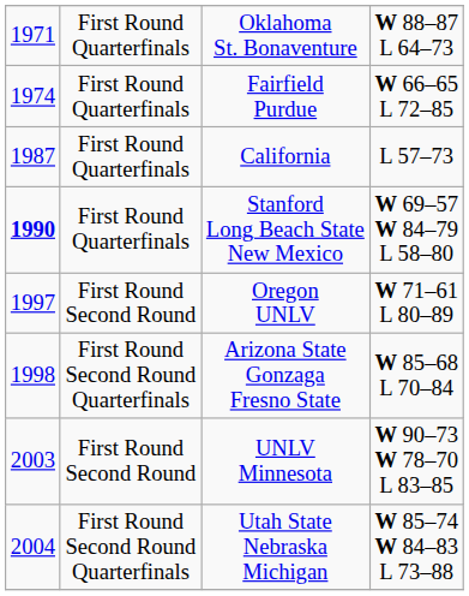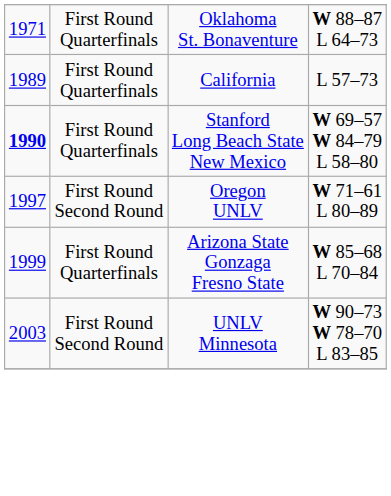 <table class="wikitable" style="text-align:center">
 <tr>
 </tr>
 <tr align="center">
 <td><a href='#'>1971</a></td>
 <td>First Round<br>Quarterfinals</td>
 <td><a href='#'>Oklahoma</a><br><a href='#'>St. Bonaventure</a></td>
 <td><strong>W</strong> 88–87 <br>L 64–73</td>
 </tr>
 <tr align="center">
-<td><a href='#'>1974</a></td>
-<td>First Round <br> Quarterfinals</td>
-<td><a href='#'>Fairfield</a><br> <a href='#'>Purdue</a></td>
-<td><strong>W</strong> 66–65 <br>L 72–85</td>
-</tr>
-<tr align="center">
-<td><a href='#'>1987</a></td>
+<td><a href='#'>1989</a></td>
 <td>First Round <br> Quarterfinals</td>
 <td><a href='#'>California</a></td>
 <td>L 57–73</td>
 </tr>
 <tr align="center">
 <td><strong><a href='#'>1990</a></strong></td>
 <td>First Round <br> Quarterfinals</td>
 <td><a href='#'>Stanford</a> <br><a href='#'>Long Beach State</a><br><a href='#'>New Mexico</a></td>
 <td><strong>W</strong> 69–57 <br><strong>W</strong> 84–79 <br>L 58–80</td>
 </tr>
 <tr align="center">
 <td><a href='#'>1997</a></td>
 <td>First Round <br>Second Round</td>
 <td><a href='#'>Oregon</a><br><a href='#'>UNLV</a></td>
 <td><strong>W</strong> 71–61 <br>L 80–89</td>
 </tr>
 <tr align="center">
-<td><a href='#'>1998</a></td>
-<td>First Round <br>Second Round<br>Quarterfinals</td>
+<td><a href='#'>1999</a></td>
+<td>First Round<br>Quarterfinals</td>
 <td><a href='#'>Arizona State</a><br><a href='#'>Gonzaga</a><br><a href='#'>Fresno State</a></td>
 <td><strong>W</strong> 85–68 <br>L 70–84</td>
 </tr>
 <tr align="center">
 <td><a href='#'>2003</a></td>
 <td>First Round <br>Second Round</td>
 <td><a href='#'>UNLV</a><br><a href='#'>Minnesota</a></td>
 <td><strong>W</strong> 90–73 <br><strong>W</strong> 78–70 <br>L 83–85</td>
 </tr>
 <tr align="center">
-<td><a href='#'>2004</a></td>
-<td>First Round <br>Second Round<br>Quarterfinals</td>
-<td><a href='#'>Utah State</a><br><a href='#'>Nebraska</a><br><a href='#'>Michigan</a></td>
-<td><strong>W</strong> 85–74 <br><strong>W</strong> 84–83 <br>L 73–88</td>
-</tr>
-<tr align="center">
 </tr>
 </table>
